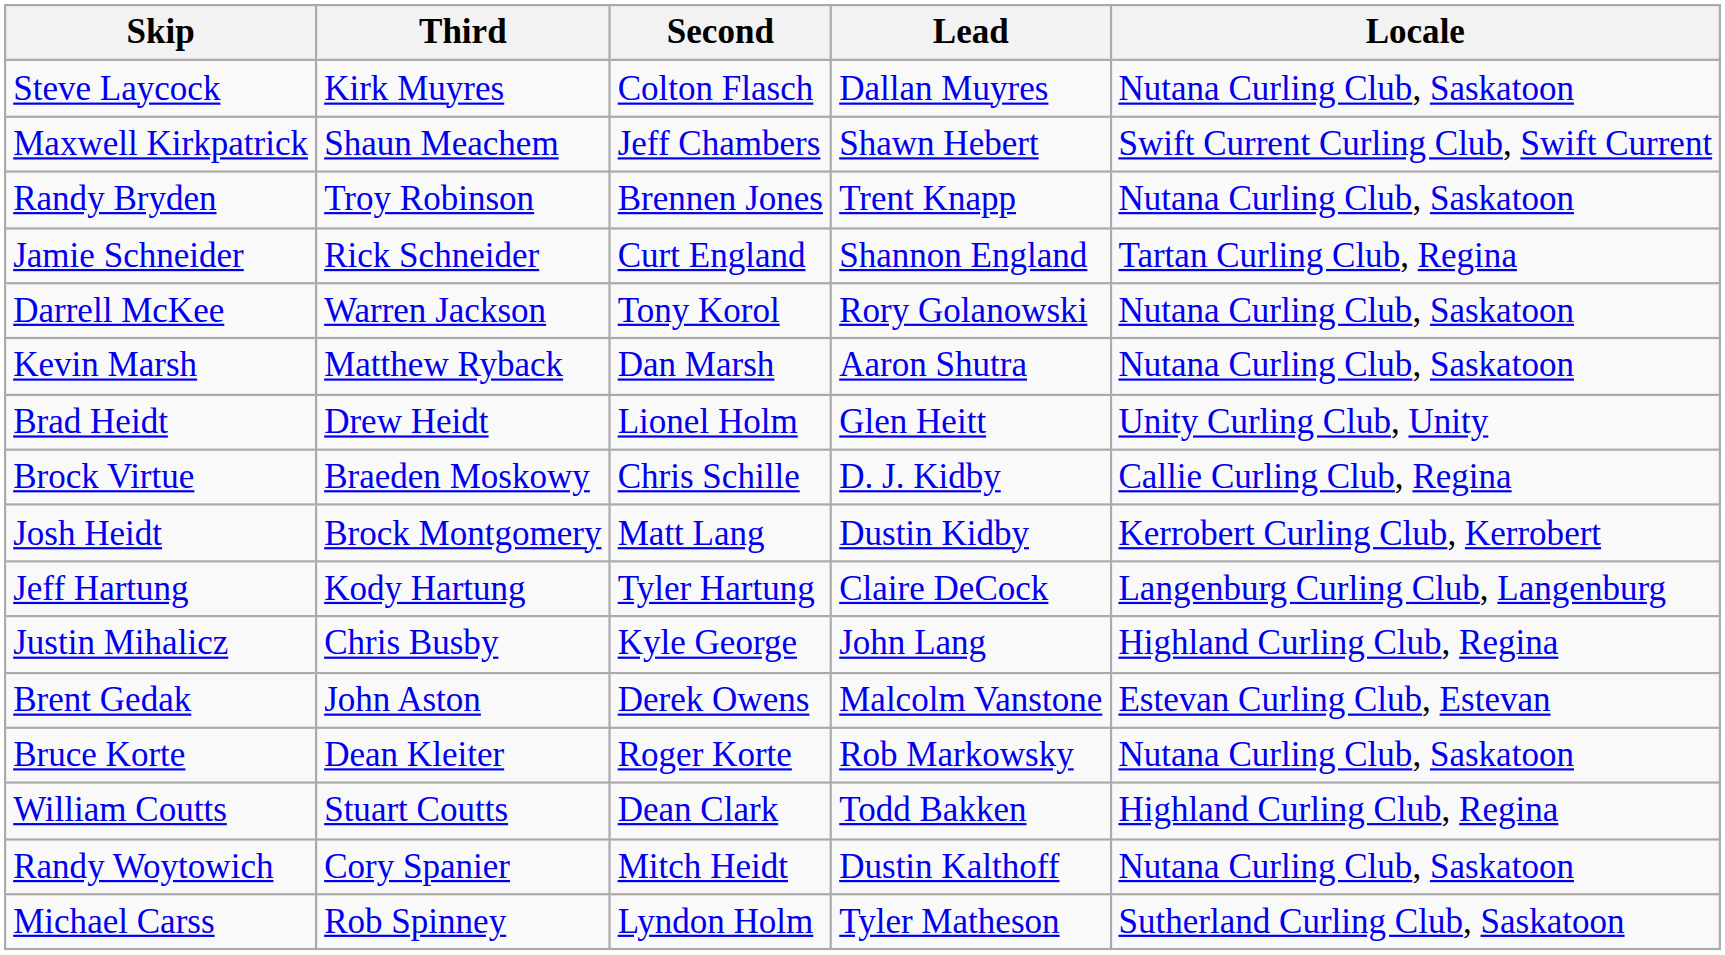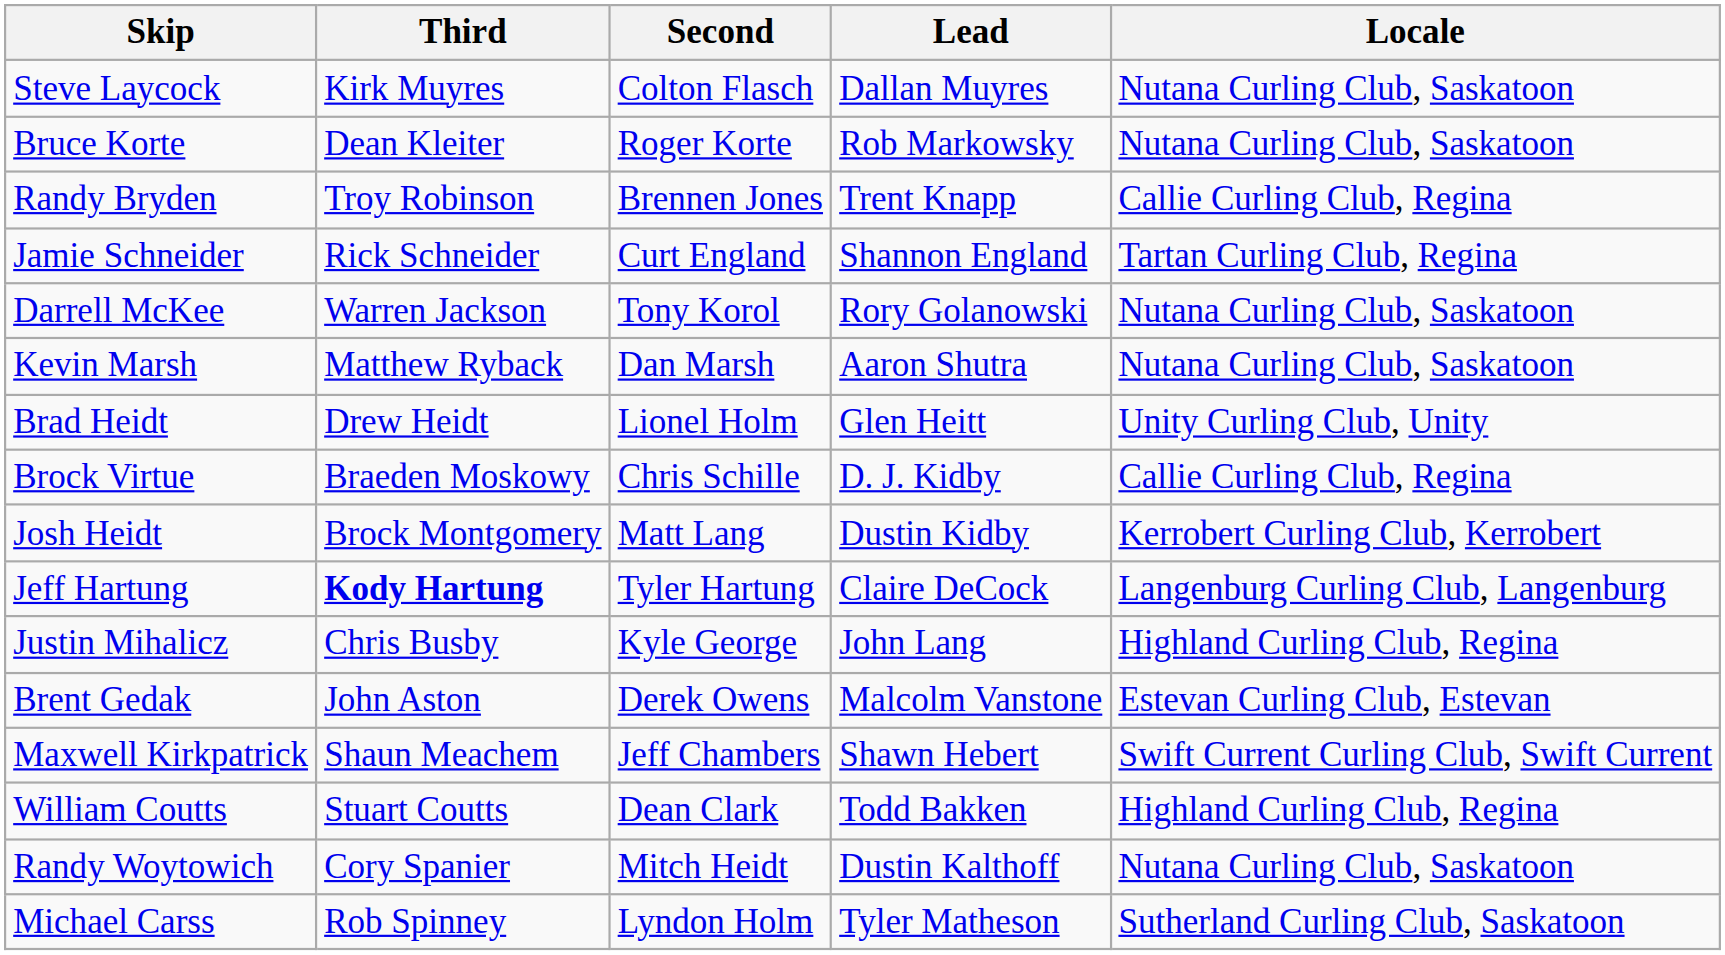 <table class=wikitable>
 <tr>
 <th>Skip</th>
 <th>Third</th>
 <th>Second</th>
 <th>Lead</th>
 <th>Locale</th>
 </tr>
 <tr>
 <td><a href='#'>Steve Laycock</a></td>
 <td><a href='#'>Kirk Muyres</a></td>
 <td><a href='#'>Colton Flasch</a></td>
 <td><a href='#'>Dallan Muyres</a></td>
 <td><a href='#'>Nutana Curling Club</a>, <a href='#'>Saskatoon</a></td>
 </tr>
 <tr>
-<td><a href='#'>Maxwell Kirkpatrick</a></td>
-<td><a href='#'>Shaun Meachem</a></td>
-<td><a href='#'>Jeff Chambers</a></td>
-<td><a href='#'>Shawn Hebert</a></td>
-<td><a href='#'>Swift Current Curling Club</a>, <a href='#'>Swift Current</a></td>
+<td><a href='#'>Bruce Korte</a></td>
+<td><a href='#'>Dean Kleiter</a></td>
+<td><a href='#'>Roger Korte</a></td>
+<td><a href='#'>Rob Markowsky</a></td>
+<td><a href='#'>Nutana Curling Club</a>, <a href='#'>Saskatoon</a></td>
 </tr>
 <tr>
 <td><a href='#'>Randy Bryden</a></td>
 <td><a href='#'>Troy Robinson</a></td>
 <td><a href='#'>Brennen Jones</a></td>
 <td><a href='#'>Trent Knapp</a></td>
-<td><a href='#'>Nutana Curling Club</a>, <a href='#'>Saskatoon</a></td>
+<td><a href='#'>Callie Curling Club</a>, <a href='#'>Regina</a></td>
 </tr>
 <tr>
 <td><a href='#'>Jamie Schneider</a></td>
 <td><a href='#'>Rick Schneider</a></td>
 <td><a href='#'>Curt England</a></td>
 <td><a href='#'>Shannon England</a></td>
 <td><a href='#'>Tartan Curling Club</a>, <a href='#'>Regina</a></td>
 </tr>
 <tr>
 <td><a href='#'>Darrell McKee</a></td>
 <td><a href='#'>Warren Jackson</a></td>
 <td><a href='#'>Tony Korol</a></td>
 <td><a href='#'>Rory Golanowski</a></td>
 <td><a href='#'>Nutana Curling Club</a>, <a href='#'>Saskatoon</a></td>
 </tr>
 <tr>
 <td><a href='#'>Kevin Marsh</a></td>
 <td><a href='#'>Matthew Ryback</a></td>
 <td><a href='#'>Dan Marsh</a></td>
 <td><a href='#'>Aaron Shutra</a></td>
 <td><a href='#'>Nutana Curling Club</a>, <a href='#'>Saskatoon</a></td>
 </tr>
 <tr>
 <td><a href='#'>Brad Heidt</a></td>
 <td><a href='#'>Drew Heidt</a></td>
 <td><a href='#'>Lionel Holm</a></td>
 <td><a href='#'>Glen Heitt</a></td>
 <td><a href='#'>Unity Curling Club</a>, <a href='#'>Unity</a></td>
 </tr>
 <tr>
 <td><a href='#'>Brock Virtue</a></td>
 <td><a href='#'>Braeden Moskowy</a></td>
 <td><a href='#'>Chris Schille</a></td>
 <td><a href='#'>D. J. Kidby</a></td>
 <td><a href='#'>Callie Curling Club</a>, <a href='#'>Regina</a></td>
 </tr>
 <tr>
 <td><a href='#'>Josh Heidt</a></td>
 <td><a href='#'>Brock Montgomery</a></td>
 <td><a href='#'>Matt Lang</a></td>
 <td><a href='#'>Dustin Kidby</a></td>
 <td><a href='#'>Kerrobert Curling Club</a>, <a href='#'>Kerrobert</a></td>
 </tr>
 <tr>
 <td><a href='#'>Jeff Hartung</a></td>
-<td><a href='#'>Kody Hartung</a></td>
+<td><strong><a href='#'>Kody Hartung</a></strong></td>
 <td><a href='#'>Tyler Hartung</a></td>
 <td><a href='#'>Claire DeCock</a></td>
 <td><a href='#'>Langenburg Curling Club</a>, <a href='#'>Langenburg</a></td>
 </tr>
 <tr>
 <td><a href='#'>Justin Mihalicz</a></td>
 <td><a href='#'>Chris Busby</a></td>
 <td><a href='#'>Kyle George</a></td>
 <td><a href='#'>John Lang</a></td>
 <td><a href='#'>Highland Curling Club</a>, <a href='#'>Regina</a></td>
 </tr>
 <tr>
 <td><a href='#'>Brent Gedak</a></td>
 <td><a href='#'>John Aston</a></td>
 <td><a href='#'>Derek Owens</a></td>
 <td><a href='#'>Malcolm Vanstone</a></td>
 <td><a href='#'>Estevan Curling Club</a>, <a href='#'>Estevan</a></td>
 </tr>
 <tr>
-<td><a href='#'>Bruce Korte</a></td>
-<td><a href='#'>Dean Kleiter</a></td>
-<td><a href='#'>Roger Korte</a></td>
-<td><a href='#'>Rob Markowsky</a></td>
-<td><a href='#'>Nutana Curling Club</a>, <a href='#'>Saskatoon</a></td>
+<td><a href='#'>Maxwell Kirkpatrick</a></td>
+<td><a href='#'>Shaun Meachem</a></td>
+<td><a href='#'>Jeff Chambers</a></td>
+<td><a href='#'>Shawn Hebert</a></td>
+<td><a href='#'>Swift Current Curling Club</a>, <a href='#'>Swift Current</a></td>
 </tr>
 <tr>
 <td><a href='#'>William Coutts</a></td>
 <td><a href='#'>Stuart Coutts</a></td>
 <td><a href='#'>Dean Clark</a></td>
 <td><a href='#'>Todd Bakken</a></td>
 <td><a href='#'>Highland Curling Club</a>, <a href='#'>Regina</a></td>
 </tr>
 <tr>
 <td><a href='#'>Randy Woytowich</a></td>
 <td><a href='#'>Cory Spanier</a></td>
 <td><a href='#'>Mitch Heidt</a></td>
 <td><a href='#'>Dustin Kalthoff</a></td>
 <td><a href='#'>Nutana Curling Club</a>, <a href='#'>Saskatoon</a></td>
 </tr>
 <tr>
 <td><a href='#'>Michael Carss</a></td>
 <td><a href='#'>Rob Spinney</a></td>
 <td><a href='#'>Lyndon Holm</a></td>
 <td><a href='#'>Tyler Matheson</a></td>
 <td><a href='#'>Sutherland Curling Club</a>, <a href='#'>Saskatoon</a></td>
 </tr>
 </table>
